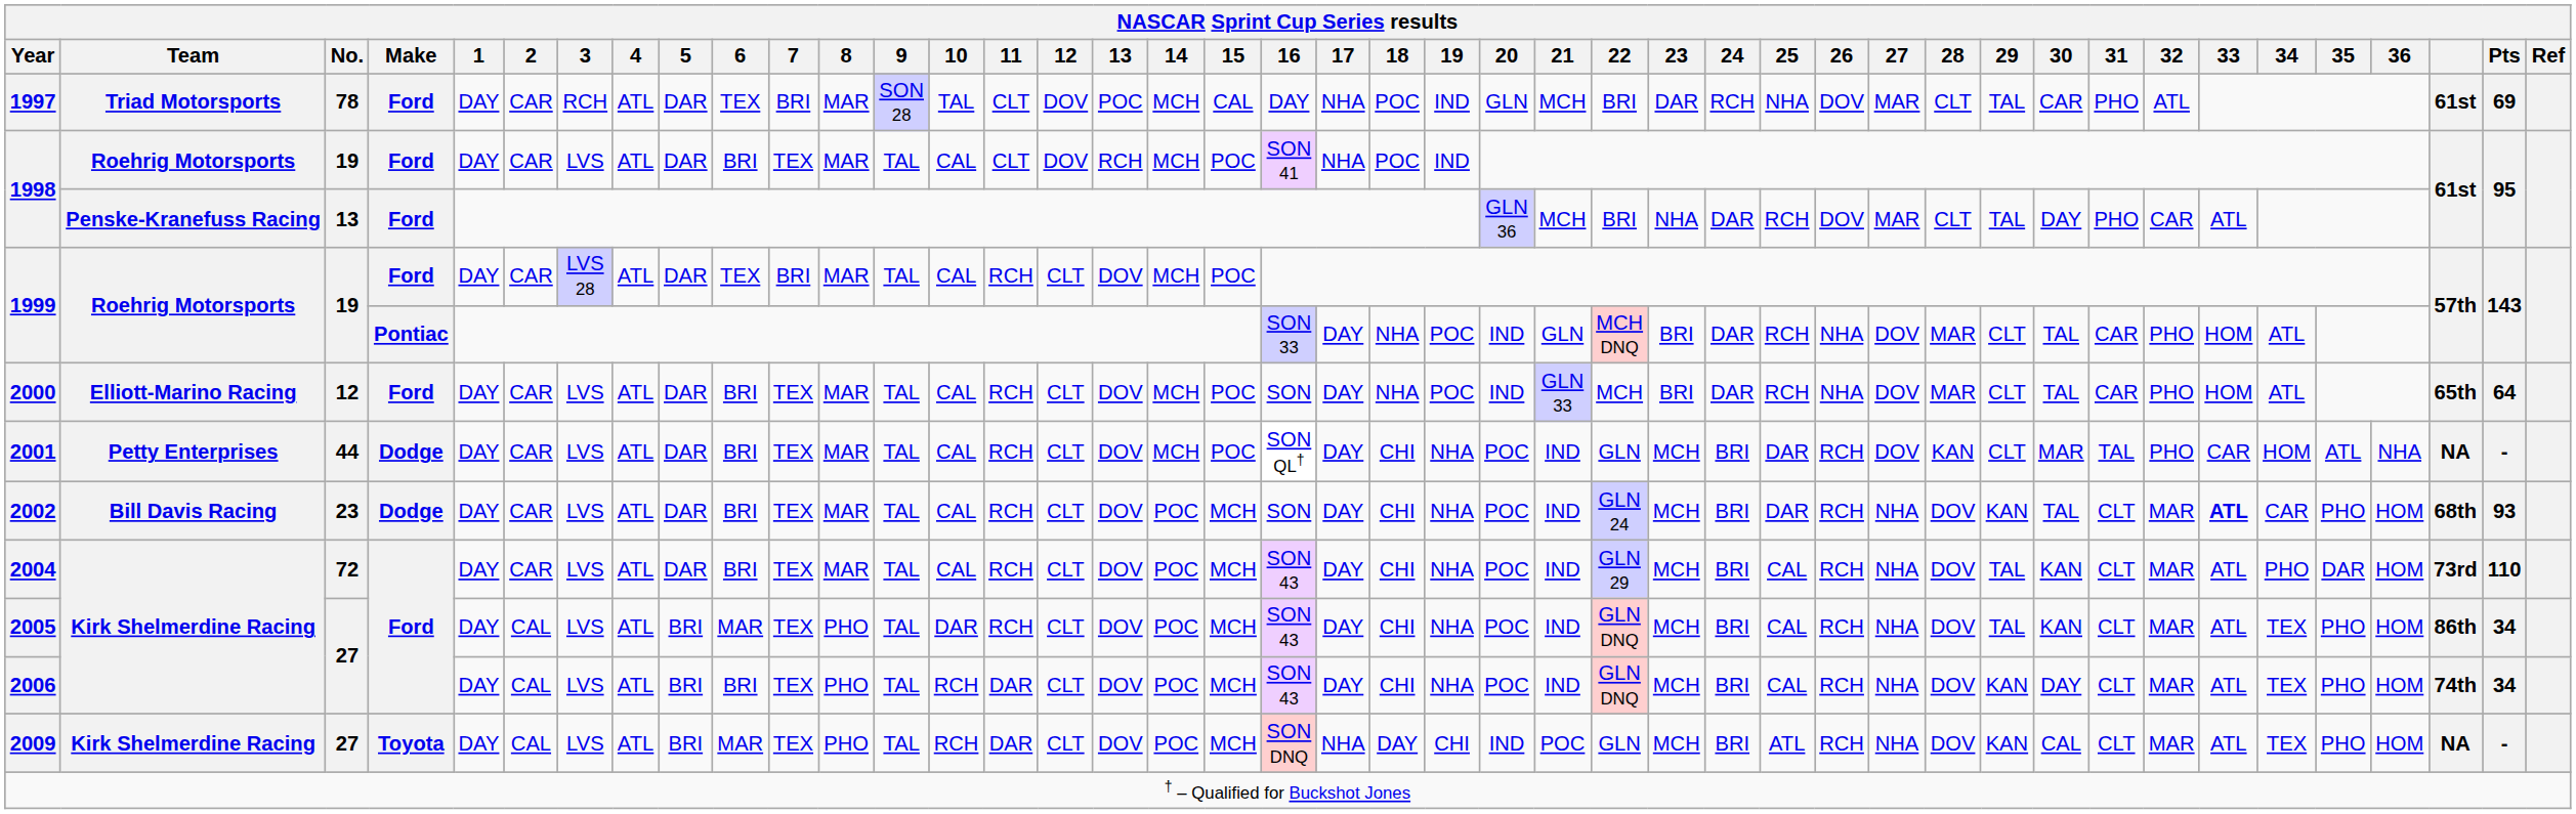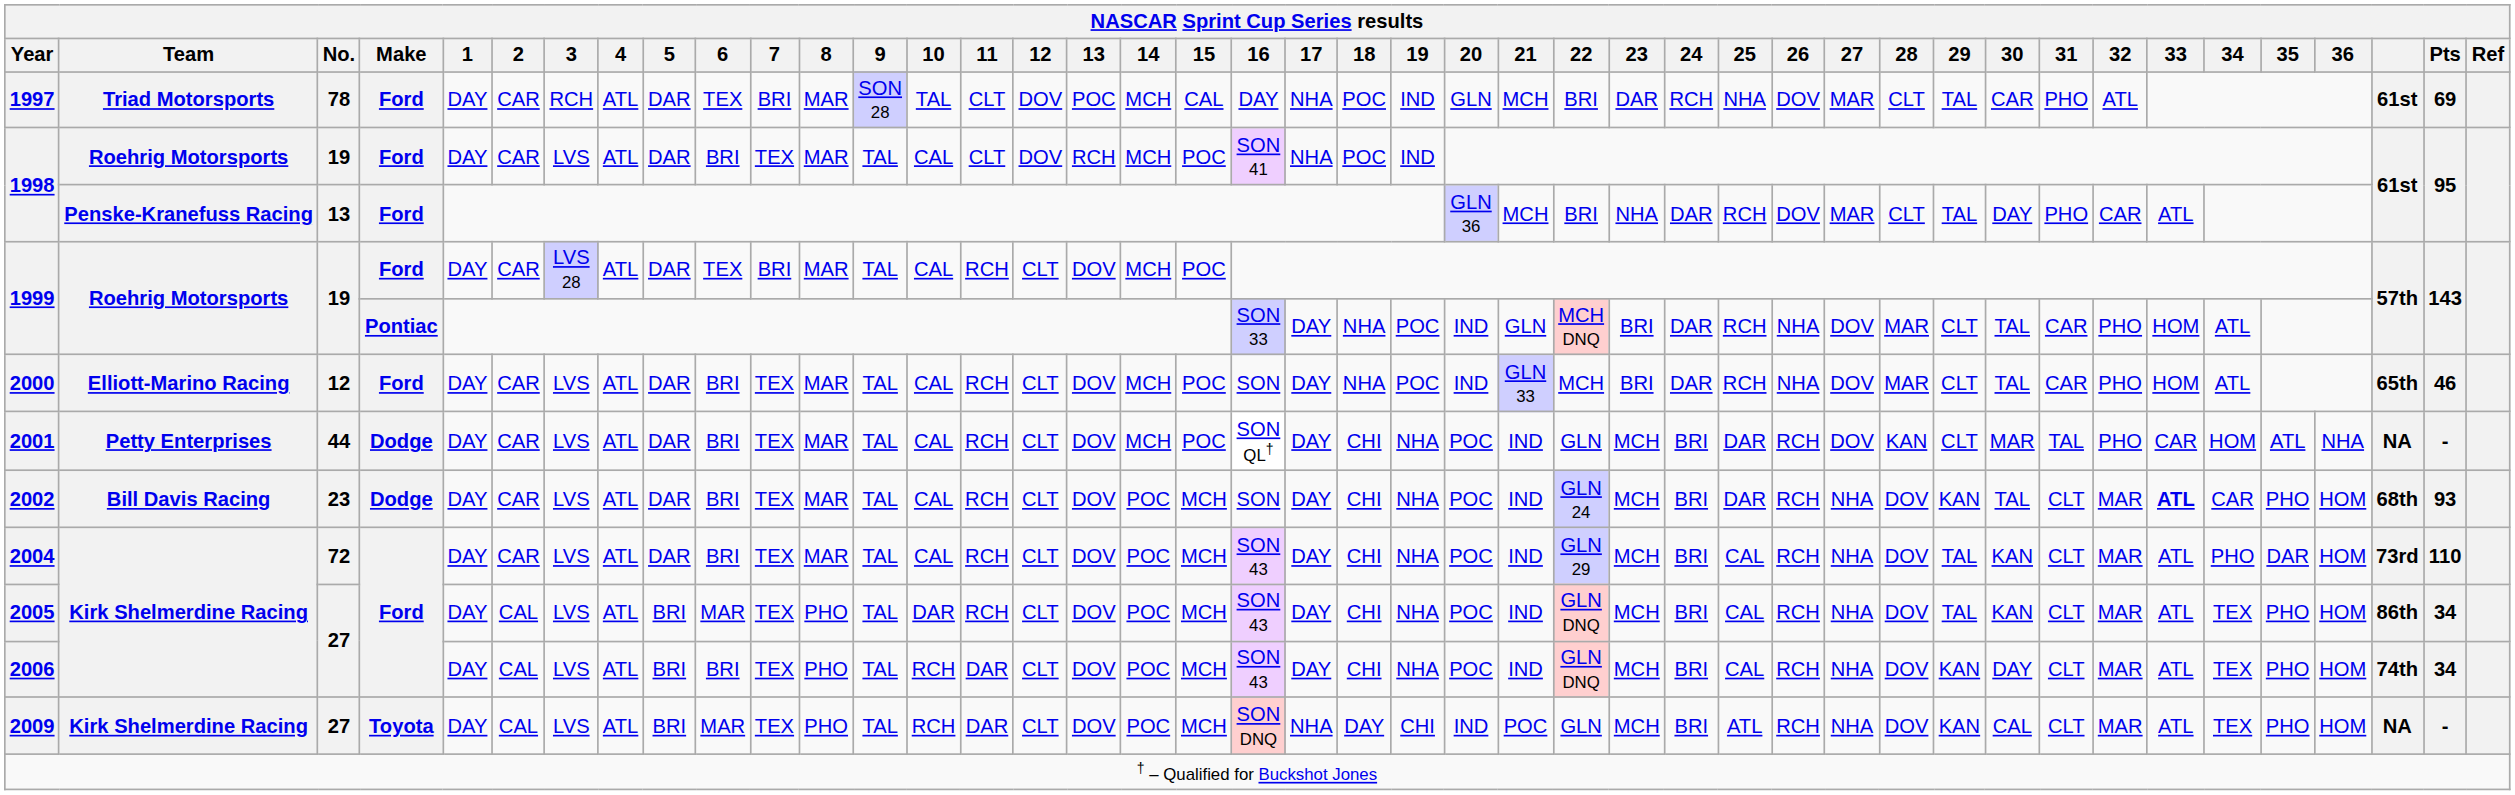 <table class="wikitable" style="text-align:center; font-size:75%">
 <tr>
 <th colspan=45><a href='#'>NASCAR</a> <a href='#'>Sprint Cup Series</a> results</th>
 </tr>
 <tr>
 <th>Year</th>
 <th>Team</th>
 <th>No.</th>
 <th>Make</th>
 <th>1</th>
 <th>2</th>
 <th>3</th>
 <th>4</th>
 <th>5</th>
 <th>6</th>
 <th>7</th>
 <th>8</th>
 <th>9</th>
 <th>10</th>
 <th>11</th>
 <th>12</th>
 <th>13</th>
 <th>14</th>
 <th>15</th>
 <th>16</th>
 <th>17</th>
 <th>18</th>
 <th>19</th>
 <th>20</th>
 <th>21</th>
 <th>22</th>
 <th>23</th>
 <th>24</th>
 <th>25</th>
 <th>26</th>
 <th>27</th>
 <th>28</th>
 <th>29</th>
 <th>30</th>
 <th>31</th>
 <th>32</th>
 <th>33</th>
 <th>34</th>
 <th>35</th>
 <th>36</th>
 <th></th>
 <th>Pts</th>
 <th>Ref</th>
 </tr>
 <tr>
 <th><a href='#'>1997</a></th>
 <th><a href='#'>Triad Motorsports</a></th>
 <th>78</th>
 <th><a href='#'>Ford</a></th>
 <td><a href='#'>DAY</a></td>
 <td><a href='#'>CAR</a></td>
 <td><a href='#'>RCH</a></td>
 <td><a href='#'>ATL</a></td>
 <td><a href='#'>DAR</a></td>
 <td><a href='#'>TEX</a></td>
 <td><a href='#'>BRI</a></td>
 <td><a href='#'>MAR</a></td>
 <td style="background:#CFCFFF;"><a href='#'>SON</a><br><small>28</small></td>
 <td><a href='#'>TAL</a></td>
 <td><a href='#'>CLT</a></td>
 <td><a href='#'>DOV</a></td>
 <td><a href='#'>POC</a></td>
 <td><a href='#'>MCH</a></td>
 <td><a href='#'>CAL</a></td>
 <td><a href='#'>DAY</a></td>
 <td><a href='#'>NHA</a></td>
 <td><a href='#'>POC</a></td>
 <td><a href='#'>IND</a></td>
 <td><a href='#'>GLN</a></td>
 <td><a href='#'>MCH</a></td>
 <td><a href='#'>BRI</a></td>
 <td><a href='#'>DAR</a></td>
 <td><a href='#'>RCH</a></td>
 <td><a href='#'>NHA</a></td>
 <td><a href='#'>DOV</a></td>
 <td><a href='#'>MAR</a></td>
 <td><a href='#'>CLT</a></td>
 <td><a href='#'>TAL</a></td>
 <td><a href='#'>CAR</a></td>
 <td><a href='#'>PHO</a></td>
 <td><a href='#'>ATL</a></td>
 <td colspan=4></td>
 <th>61st</th>
 <th>69</th>
 <th></th>
 </tr>
 <tr>
 <th rowspan=2><a href='#'>1998</a></th>
 <th><a href='#'>Roehrig Motorsports</a></th>
 <th>19</th>
 <th><a href='#'>Ford</a></th>
 <td><a href='#'>DAY</a></td>
 <td><a href='#'>CAR</a></td>
 <td><a href='#'>LVS</a></td>
 <td><a href='#'>ATL</a></td>
 <td><a href='#'>DAR</a></td>
 <td><a href='#'>BRI</a></td>
 <td><a href='#'>TEX</a></td>
 <td><a href='#'>MAR</a></td>
 <td><a href='#'>TAL</a></td>
 <td><a href='#'>CAL</a></td>
 <td><a href='#'>CLT</a></td>
 <td><a href='#'>DOV</a></td>
 <td><a href='#'>RCH</a></td>
 <td><a href='#'>MCH</a></td>
 <td><a href='#'>POC</a></td>
 <td style="background:#EFCFFF;"><a href='#'>SON</a><br><small>41</small></td>
 <td><a href='#'>NHA</a></td>
 <td><a href='#'>POC</a></td>
 <td><a href='#'>IND</a></td>
 <td colspan=17></td>
 <th rowspan=2>61st</th>
 <th rowspan=2>95</th>
 <th rowspan=2></th>
 </tr>
 <tr>
 <th><a href='#'>Penske-Kranefuss Racing</a></th>
 <th>13</th>
 <th><a href='#'>Ford</a></th>
 <td colspan=19></td>
 <td style="background:#CFCFFF;"><a href='#'>GLN</a><br><small>36</small></td>
 <td><a href='#'>MCH</a></td>
 <td><a href='#'>BRI</a></td>
 <td><a href='#'>NHA</a></td>
 <td><a href='#'>DAR</a></td>
 <td><a href='#'>RCH</a></td>
 <td><a href='#'>DOV</a></td>
 <td><a href='#'>MAR</a></td>
 <td><a href='#'>CLT</a></td>
 <td><a href='#'>TAL</a></td>
 <td><a href='#'>DAY</a></td>
 <td><a href='#'>PHO</a></td>
 <td><a href='#'>CAR</a></td>
 <td><a href='#'>ATL</a></td>
 <td colspan=3></td>
 </tr>
 <tr>
 <th rowspan=2><a href='#'>1999</a></th>
 <th rowspan=2><a href='#'>Roehrig Motorsports</a></th>
 <th rowspan=2>19</th>
 <th><a href='#'>Ford</a></th>
 <td><a href='#'>DAY</a></td>
 <td><a href='#'>CAR</a></td>
 <td style="background:#CFCFFF;"><a href='#'>LVS</a><br><small>28</small></td>
 <td><a href='#'>ATL</a></td>
 <td><a href='#'>DAR</a></td>
 <td><a href='#'>TEX</a></td>
 <td><a href='#'>BRI</a></td>
 <td><a href='#'>MAR</a></td>
 <td><a href='#'>TAL</a></td>
 <td><a href='#'>CAL</a></td>
 <td><a href='#'>RCH</a></td>
 <td><a href='#'>CLT</a></td>
 <td><a href='#'>DOV</a></td>
 <td><a href='#'>MCH</a></td>
 <td><a href='#'>POC</a></td>
 <td colspan=21></td>
 <th rowspan=2>57th</th>
 <th rowspan=2>143</th>
 <th rowspan=2></th>
 </tr>
 <tr>
 <th><a href='#'>Pontiac</a></th>
 <td colspan=15></td>
 <td style="background:#CFCFFF;"><a href='#'>SON</a><br><small>33</small></td>
 <td><a href='#'>DAY</a></td>
 <td><a href='#'>NHA</a></td>
 <td><a href='#'>POC</a></td>
 <td><a href='#'>IND</a></td>
 <td><a href='#'>GLN</a></td>
 <td style="background:#FFCFCF;"><a href='#'>MCH</a><br><small>DNQ</small></td>
 <td><a href='#'>BRI</a></td>
 <td><a href='#'>DAR</a></td>
 <td><a href='#'>RCH</a></td>
 <td><a href='#'>NHA</a></td>
 <td><a href='#'>DOV</a></td>
 <td><a href='#'>MAR</a></td>
 <td><a href='#'>CLT</a></td>
 <td><a href='#'>TAL</a></td>
 <td><a href='#'>CAR</a></td>
 <td><a href='#'>PHO</a></td>
 <td><a href='#'>HOM</a></td>
 <td><a href='#'>ATL</a></td>
 <td colspan=2></td>
 </tr>
 <tr>
 <th><a href='#'>2000</a></th>
 <th><a href='#'>Elliott-Marino Racing</a></th>
 <th>12</th>
 <th><a href='#'>Ford</a></th>
 <td><a href='#'>DAY</a></td>
 <td><a href='#'>CAR</a></td>
 <td><a href='#'>LVS</a></td>
 <td><a href='#'>ATL</a></td>
 <td><a href='#'>DAR</a></td>
 <td><a href='#'>BRI</a></td>
 <td><a href='#'>TEX</a></td>
 <td><a href='#'>MAR</a></td>
 <td><a href='#'>TAL</a></td>
 <td><a href='#'>CAL</a></td>
 <td><a href='#'>RCH</a></td>
 <td><a href='#'>CLT</a></td>
 <td><a href='#'>DOV</a></td>
 <td><a href='#'>MCH</a></td>
 <td><a href='#'>POC</a></td>
 <td><a href='#'>SON</a></td>
 <td><a href='#'>DAY</a></td>
 <td><a href='#'>NHA</a></td>
 <td><a href='#'>POC</a></td>
 <td><a href='#'>IND</a></td>
 <td style="background:#CFCFFF;"><a href='#'>GLN</a><br><small>33</small></td>
 <td><a href='#'>MCH</a></td>
 <td><a href='#'>BRI</a></td>
 <td><a href='#'>DAR</a></td>
 <td><a href='#'>RCH</a></td>
 <td><a href='#'>NHA</a></td>
 <td><a href='#'>DOV</a></td>
 <td><a href='#'>MAR</a></td>
 <td><a href='#'>CLT</a></td>
 <td><a href='#'>TAL</a></td>
 <td><a href='#'>CAR</a></td>
 <td><a href='#'>PHO</a></td>
 <td><a href='#'>HOM</a></td>
 <td><a href='#'>ATL</a></td>
 <td colspan=2></td>
 <th>65th</th>
-<th>64</th>
+<th>46</th>
 <th></th>
 </tr>
 <tr>
 <th><a href='#'>2001</a></th>
 <th><a href='#'>Petty Enterprises</a></th>
 <th>44</th>
 <th><a href='#'>Dodge</a></th>
 <td><a href='#'>DAY</a></td>
 <td><a href='#'>CAR</a></td>
 <td><a href='#'>LVS</a></td>
 <td><a href='#'>ATL</a></td>
 <td><a href='#'>DAR</a></td>
 <td><a href='#'>BRI</a></td>
 <td><a href='#'>TEX</a></td>
 <td><a href='#'>MAR</a></td>
 <td><a href='#'>TAL</a></td>
 <td><a href='#'>CAL</a></td>
 <td><a href='#'>RCH</a></td>
 <td><a href='#'>CLT</a></td>
 <td><a href='#'>DOV</a></td>
 <td><a href='#'>MCH</a></td>
 <td><a href='#'>POC</a></td>
 <td style="background:#FFFFFF;"><a href='#'>SON</a><br><small>QL<sup>†</sup></small></td>
 <td><a href='#'>DAY</a></td>
 <td><a href='#'>CHI</a></td>
 <td><a href='#'>NHA</a></td>
 <td><a href='#'>POC</a></td>
 <td><a href='#'>IND</a></td>
 <td><a href='#'>GLN</a></td>
 <td><a href='#'>MCH</a></td>
 <td><a href='#'>BRI</a></td>
 <td><a href='#'>DAR</a></td>
 <td><a href='#'>RCH</a></td>
 <td><a href='#'>DOV</a></td>
 <td><a href='#'>KAN</a></td>
 <td><a href='#'>CLT</a></td>
 <td><a href='#'>MAR</a></td>
 <td><a href='#'>TAL</a></td>
 <td><a href='#'>PHO</a></td>
 <td><a href='#'>CAR</a></td>
 <td><a href='#'>HOM</a></td>
 <td><a href='#'>ATL</a></td>
 <td><a href='#'>NHA</a></td>
 <th>NA</th>
 <th>-</th>
 <th></th>
 </tr>
 <tr>
 <th><a href='#'>2002</a></th>
 <th><a href='#'>Bill Davis Racing</a></th>
 <th>23</th>
 <th><a href='#'>Dodge</a></th>
 <td><a href='#'>DAY</a></td>
 <td><a href='#'>CAR</a></td>
 <td><a href='#'>LVS</a></td>
 <td><a href='#'>ATL</a></td>
 <td><a href='#'>DAR</a></td>
 <td><a href='#'>BRI</a></td>
 <td><a href='#'>TEX</a></td>
 <td><a href='#'>MAR</a></td>
 <td><a href='#'>TAL</a></td>
 <td><a href='#'>CAL</a></td>
 <td><a href='#'>RCH</a></td>
 <td><a href='#'>CLT</a></td>
 <td><a href='#'>DOV</a></td>
 <td><a href='#'>POC</a></td>
 <td><a href='#'>MCH</a></td>
 <td><a href='#'>SON</a></td>
 <td><a href='#'>DAY</a></td>
 <td><a href='#'>CHI</a></td>
 <td><a href='#'>NHA</a></td>
 <td><a href='#'>POC</a></td>
 <td><a href='#'>IND</a></td>
 <td style="background:#CFCFFF;"><a href='#'>GLN</a><br><small>24</small></td>
 <td><a href='#'>MCH</a></td>
 <td><a href='#'>BRI</a></td>
 <td><a href='#'>DAR</a></td>
 <td><a href='#'>RCH</a></td>
 <td><a href='#'>NHA</a></td>
 <td><a href='#'>DOV</a></td>
 <td><a href='#'>KAN</a></td>
 <td><a href='#'>TAL</a></td>
 <td><a href='#'>CLT</a></td>
 <td><a href='#'>MAR</a></td>
 <td><strong><a href='#'>ATL</a></strong></td>
 <td><a href='#'>CAR</a></td>
 <td><a href='#'>PHO</a></td>
 <td><a href='#'>HOM</a></td>
 <th>68th</th>
 <th>93</th>
 <th></th>
 </tr>
 <tr>
 <th><a href='#'>2004</a></th>
 <th rowspan=3><a href='#'>Kirk Shelmerdine Racing</a></th>
 <th>72</th>
 <th rowspan=3><a href='#'>Ford</a></th>
 <td><a href='#'>DAY</a></td>
 <td><a href='#'>CAR</a></td>
 <td><a href='#'>LVS</a></td>
 <td><a href='#'>ATL</a></td>
 <td><a href='#'>DAR</a></td>
 <td><a href='#'>BRI</a></td>
 <td><a href='#'>TEX</a></td>
 <td><a href='#'>MAR</a></td>
 <td><a href='#'>TAL</a></td>
 <td><a href='#'>CAL</a></td>
 <td><a href='#'>RCH</a></td>
 <td><a href='#'>CLT</a></td>
 <td><a href='#'>DOV</a></td>
 <td><a href='#'>POC</a></td>
 <td><a href='#'>MCH</a></td>
 <td style="background:#EFCFFF;"><a href='#'>SON</a><br><small>43</small></td>
 <td><a href='#'>DAY</a></td>
 <td><a href='#'>CHI</a></td>
 <td><a href='#'>NHA</a></td>
 <td><a href='#'>POC</a></td>
 <td><a href='#'>IND</a></td>
 <td style="background:#CFCFFF;"><a href='#'>GLN</a><br><small>29</small></td>
 <td><a href='#'>MCH</a></td>
 <td><a href='#'>BRI</a></td>
 <td><a href='#'>CAL</a></td>
 <td><a href='#'>RCH</a></td>
 <td><a href='#'>NHA</a></td>
 <td><a href='#'>DOV</a></td>
 <td><a href='#'>TAL</a></td>
 <td><a href='#'>KAN</a></td>
 <td><a href='#'>CLT</a></td>
 <td><a href='#'>MAR</a></td>
 <td><a href='#'>ATL</a></td>
 <td><a href='#'>PHO</a></td>
 <td><a href='#'>DAR</a></td>
 <td><a href='#'>HOM</a></td>
 <th>73rd</th>
 <th>110</th>
 <th></th>
 </tr>
 <tr>
 <th><a href='#'>2005</a></th>
 <th rowspan=2>27</th>
 <td><a href='#'>DAY</a></td>
 <td><a href='#'>CAL</a></td>
 <td><a href='#'>LVS</a></td>
 <td><a href='#'>ATL</a></td>
 <td><a href='#'>BRI</a></td>
 <td><a href='#'>MAR</a></td>
 <td><a href='#'>TEX</a></td>
 <td><a href='#'>PHO</a></td>
 <td><a href='#'>TAL</a></td>
 <td><a href='#'>DAR</a></td>
 <td><a href='#'>RCH</a></td>
 <td><a href='#'>CLT</a></td>
 <td><a href='#'>DOV</a></td>
 <td><a href='#'>POC</a></td>
 <td><a href='#'>MCH</a></td>
 <td style="background:#EFCFFF;"><a href='#'>SON</a><br><small>43</small></td>
 <td><a href='#'>DAY</a></td>
 <td><a href='#'>CHI</a></td>
 <td><a href='#'>NHA</a></td>
 <td><a href='#'>POC</a></td>
 <td><a href='#'>IND</a></td>
 <td style="background:#FFCFCF;"><a href='#'>GLN</a><br><small>DNQ</small></td>
 <td><a href='#'>MCH</a></td>
 <td><a href='#'>BRI</a></td>
 <td><a href='#'>CAL</a></td>
 <td><a href='#'>RCH</a></td>
 <td><a href='#'>NHA</a></td>
 <td><a href='#'>DOV</a></td>
 <td><a href='#'>TAL</a></td>
 <td><a href='#'>KAN</a></td>
 <td><a href='#'>CLT</a></td>
 <td><a href='#'>MAR</a></td>
 <td><a href='#'>ATL</a></td>
 <td><a href='#'>TEX</a></td>
 <td><a href='#'>PHO</a></td>
 <td><a href='#'>HOM</a></td>
 <th>86th</th>
 <th>34</th>
 <th></th>
 </tr>
 <tr>
 <th><a href='#'>2006</a></th>
 <td><a href='#'>DAY</a></td>
 <td><a href='#'>CAL</a></td>
 <td><a href='#'>LVS</a></td>
 <td><a href='#'>ATL</a></td>
 <td><a href='#'>BRI</a></td>
 <td><a href='#'>BRI</a></td>
 <td><a href='#'>TEX</a></td>
 <td><a href='#'>PHO</a></td>
 <td><a href='#'>TAL</a></td>
 <td><a href='#'>RCH</a></td>
 <td><a href='#'>DAR</a></td>
 <td><a href='#'>CLT</a></td>
 <td><a href='#'>DOV</a></td>
 <td><a href='#'>POC</a></td>
 <td><a href='#'>MCH</a></td>
 <td style="background:#EFCFFF;"><a href='#'>SON</a><br><small>43</small></td>
 <td><a href='#'>DAY</a></td>
 <td><a href='#'>CHI</a></td>
 <td><a href='#'>NHA</a></td>
 <td><a href='#'>POC</a></td>
 <td><a href='#'>IND</a></td>
 <td style="background:#FFCFCF;"><a href='#'>GLN</a><br><small>DNQ</small></td>
 <td><a href='#'>MCH</a></td>
 <td><a href='#'>BRI</a></td>
 <td><a href='#'>CAL</a></td>
 <td><a href='#'>RCH</a></td>
 <td><a href='#'>NHA</a></td>
 <td><a href='#'>DOV</a></td>
 <td><a href='#'>KAN</a></td>
 <td><a href='#'>DAY</a></td>
 <td><a href='#'>CLT</a></td>
 <td><a href='#'>MAR</a></td>
 <td><a href='#'>ATL</a></td>
 <td><a href='#'>TEX</a></td>
 <td><a href='#'>PHO</a></td>
 <td><a href='#'>HOM</a></td>
 <th>74th</th>
 <th>34</th>
 <th></th>
 </tr>
 <tr>
 <th><a href='#'>2009</a></th>
 <th><a href='#'>Kirk Shelmerdine Racing</a></th>
 <th>27</th>
 <th><a href='#'>Toyota</a></th>
 <td><a href='#'>DAY</a></td>
 <td><a href='#'>CAL</a></td>
 <td><a href='#'>LVS</a></td>
 <td><a href='#'>ATL</a></td>
 <td><a href='#'>BRI</a></td>
 <td><a href='#'>MAR</a></td>
 <td><a href='#'>TEX</a></td>
 <td><a href='#'>PHO</a></td>
 <td><a href='#'>TAL</a></td>
 <td><a href='#'>RCH</a></td>
 <td><a href='#'>DAR</a></td>
 <td><a href='#'>CLT</a></td>
 <td><a href='#'>DOV</a></td>
 <td><a href='#'>POC</a></td>
 <td><a href='#'>MCH</a></td>
 <td style="background:#FFCFCF;"><a href='#'>SON</a><br><small>DNQ</small></td>
 <td><a href='#'>NHA</a></td>
 <td><a href='#'>DAY</a></td>
 <td><a href='#'>CHI</a></td>
 <td><a href='#'>IND</a></td>
 <td><a href='#'>POC</a></td>
 <td><a href='#'>GLN</a></td>
 <td><a href='#'>MCH</a></td>
 <td><a href='#'>BRI</a></td>
 <td><a href='#'>ATL</a></td>
 <td><a href='#'>RCH</a></td>
 <td><a href='#'>NHA</a></td>
 <td><a href='#'>DOV</a></td>
 <td><a href='#'>KAN</a></td>
 <td><a href='#'>CAL</a></td>
 <td><a href='#'>CLT</a></td>
 <td><a href='#'>MAR</a></td>
 <td><a href='#'>ATL</a></td>
 <td><a href='#'>TEX</a></td>
 <td><a href='#'>PHO</a></td>
 <td><a href='#'>HOM</a></td>
 <th>NA</th>
 <th>-</th>
 <th></th>
 </tr>
 <tr>
 <td colspan=43><small><sup>†</sup> – Qualified for <a href='#'>Buckshot Jones</a></small></td>
 </tr>
 </table>
